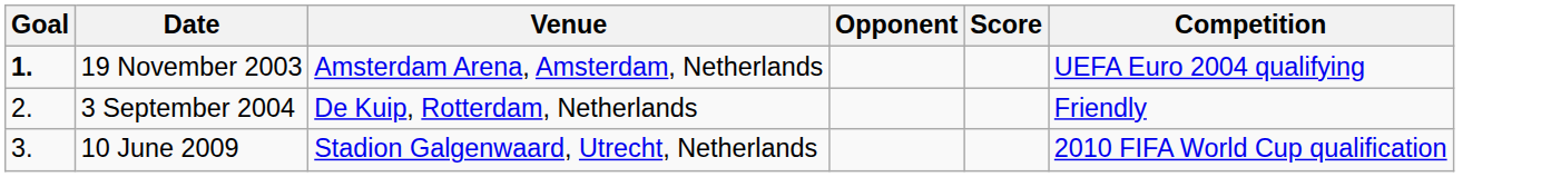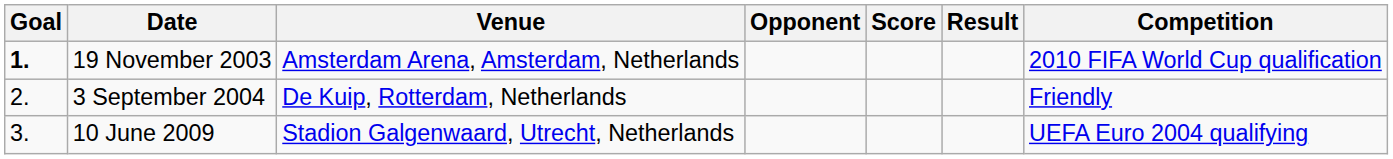 <table class="wikitable">
 <tr>
 <th>Goal</th>
 <th>Date</th>
 <th>Venue</th>
 <th>Opponent</th>
 <th>Score</th>
+<th>Result</th>
 <th>Competition</th>
 </tr>
 <tr>
 <td><strong>1.</strong></td>
 <td>19 November 2003</td>
 <td><a href='#'>Amsterdam Arena</a>, <a href='#'>Amsterdam</a>, Netherlands</td>
 <td></td>
 <td></td>
-<td><a href='#'>UEFA Euro 2004 qualifying</a></td>
+<td></td>
+<td><a href='#'>2010 FIFA World Cup qualification</a></td>
 </tr>
 <tr>
 <td>2.</td>
 <td>3 September 2004</td>
 <td><a href='#'>De Kuip</a>, <a href='#'>Rotterdam</a>, Netherlands</td>
+<td></td>
 <td></td>
 <td></td>
 <td><a href='#'>Friendly</a></td>
 </tr>
 <tr>
 <td>3.</td>
 <td>10 June 2009</td>
 <td><a href='#'>Stadion Galgenwaard</a>, <a href='#'>Utrecht</a>, Netherlands</td>
 <td></td>
 <td></td>
-<td><a href='#'>2010 FIFA World Cup qualification</a></td>
+<td></td>
+<td><a href='#'>UEFA Euro 2004 qualifying</a></td>
 </tr>
 </table>
